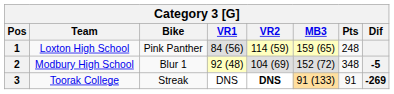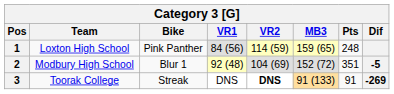 <table class="wikitable collapsible collapsed" style="font-size: 85%; text-align:center">
 <tr>
 <th colspan="8" width="500"><big>Category 3 [G]</big></th>
 </tr>
 <tr>
 <th valign="middle">Pos</th>
 <th valign="middle">Team</th>
 <th valign="middle">Bike</th>
 <th><a href='#'>VR1</a><br></th>
 <th><a href='#'>VR2</a><br></th>
 <th><a href='#'>MB3</a><br></th>
 <th valign="middle">Pts</th>
 <th valign="middle">Dif</th>
 </tr>
 <tr>
 <th>1</th>
 <td> <a href='#'>Loxton High School</a></td>
 <td>Pink Panther</td>
 <td bgcolor="#dfdfdf">84 (56)</td>
 <td bgcolor="#FFFFBF">114 (59)</td>
 <td bgcolor="#FFFFBF">159 (65)</td>
 <td>248</td>
 <th></th>
 </tr>
 <tr>
 <th>2</th>
 <td> <a href='#'>Modbury High School</a></td>
 <td>Blur 1</td>
 <td bgcolor="#FFFFBF">92 (48)</td>
 <td bgcolor="#dfdfdf">104 (69)</td>
 <td bgcolor="#dfdfdf">152 (72)</td>
-<td>348</td>
+<td>351</td>
 <th>-5</th>
 </tr>
 <tr>
 <th>3</th>
 <td> <a href='#'>Toorak College</a></td>
 <td>Streak</td>
 <td bgcolor="#ffffff">DNS</td>
 <td bgcolor="#ffffff"><strong>DNS</strong></td>
 <td bgcolor="#ffdf9f">91 (133)</td>
 <td>91</td>
 <th>-269</th>
 </tr>
 </table>
